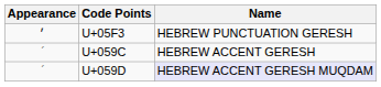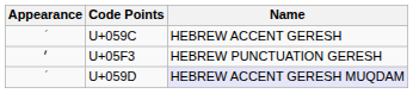 <table class="wikitable">
 <tr>
 <th>Appearance</th>
 <th>Code Points</th>
 <th>Name</th>
 </tr>
 <tr>
+<td style="text-align: center;">֜</td>
+<td>U+059C</td>
+<td>HEBREW ACCENT GERESH</td>
+</tr>
+<tr>
 <td style="text-align: center;">׳</td>
 <td>U+05F3</td>
 <td>HEBREW PUNCTUATION GERESH</td>
-</tr>
-<tr>
-<td style="text-align: center;">֜</td>
-<td>U+059C</td>
-<td>HEBREW ACCENT GERESH</td>
 </tr>
 <tr>
 <td style="text-align: center;">֝</td>
 <td>U+059D</td>
 <td style="background: lavender;">HEBREW ACCENT GERESH MUQDAM</td>
 </tr>
 </table>
